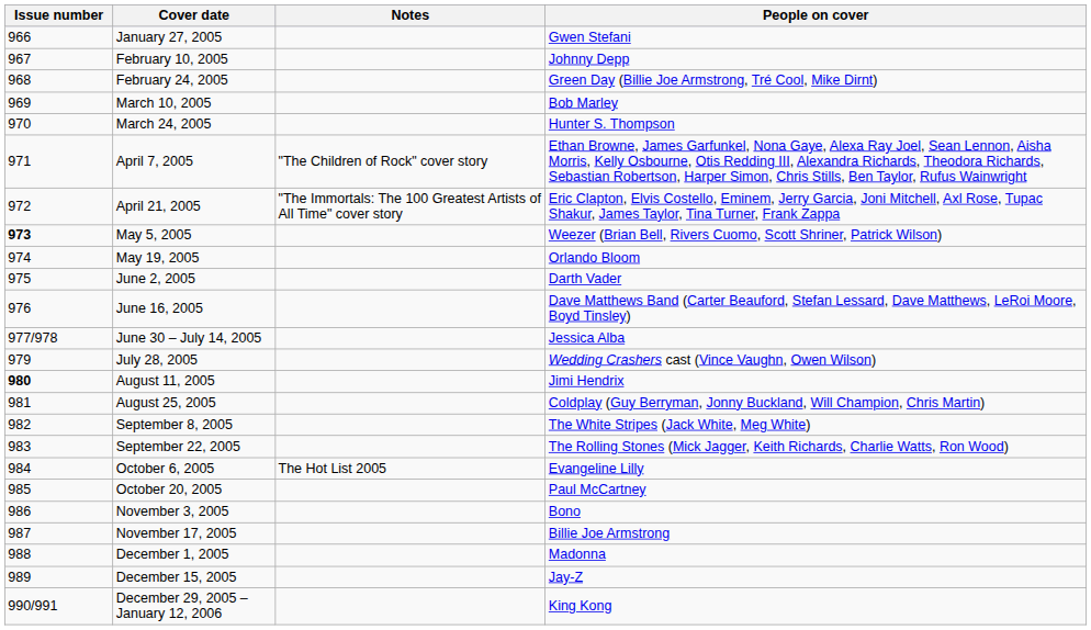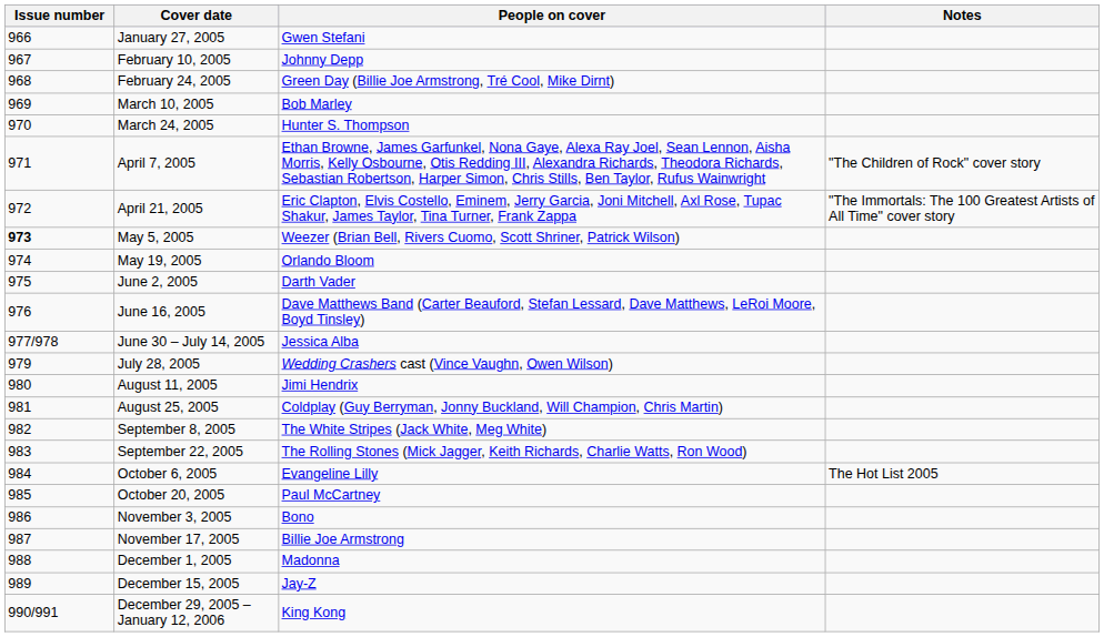 <table class="wikitable sortable" style="margin:auto;width:100%;">
 <tr style="background:#ccf;">
 <th style="width:10%;">Issue number</th>
 <th style="width:15%;">Cover date</th>
+<th style="width:50%;">People on cover</th>
 <th style="width:25%;">Notes</th>
-<th style="width:50%;">People on cover</th>
 </tr>
 <tr>
 <td>966</td>
 <td>January 27, 2005</td>
+<td><a href='#'>Gwen Stefani</a></td>
 <td></td>
-<td><a href='#'>Gwen Stefani</a></td>
 </tr>
 <tr>
 <td>967</td>
 <td>February 10, 2005</td>
+<td><a href='#'>Johnny Depp</a></td>
 <td></td>
-<td><a href='#'>Johnny Depp</a></td>
 </tr>
 <tr>
 <td>968</td>
 <td>February 24, 2005</td>
+<td><a href='#'>Green Day</a> (<a href='#'>Billie Joe Armstrong</a>, <a href='#'>Tré Cool</a>, <a href='#'>Mike Dirnt</a>)</td>
 <td></td>
-<td><a href='#'>Green Day</a> (<a href='#'>Billie Joe Armstrong</a>, <a href='#'>Tré Cool</a>, <a href='#'>Mike Dirnt</a>)</td>
 </tr>
 <tr>
 <td>969</td>
 <td>March 10, 2005</td>
+<td><a href='#'>Bob Marley</a></td>
 <td></td>
-<td><a href='#'>Bob Marley</a></td>
 </tr>
 <tr>
 <td>970</td>
 <td>March 24, 2005</td>
+<td><a href='#'>Hunter S. Thompson</a></td>
 <td></td>
-<td><a href='#'>Hunter S. Thompson</a></td>
 </tr>
 <tr>
 <td>971</td>
 <td>April 7, 2005</td>
+<td><a href='#'>Ethan Browne</a>, <a href='#'>James Garfunkel</a>, <a href='#'>Nona Gaye</a>, <a href='#'>Alexa Ray Joel</a>, <a href='#'>Sean Lennon</a>, <a href='#'>Aisha Morris</a>, <a href='#'>Kelly Osbourne</a>, <a href='#'>Otis Redding III</a>, <a href='#'>Alexandra Richards</a>, <a href='#'>Theodora Richards</a>, <a href='#'>Sebastian Robertson</a>, <a href='#'>Harper Simon</a>, <a href='#'>Chris Stills</a>, <a href='#'>Ben Taylor</a>, <a href='#'>Rufus Wainwright</a></td>
 <td>"The Children of Rock" cover story</td>
-<td><a href='#'>Ethan Browne</a>, <a href='#'>James Garfunkel</a>, <a href='#'>Nona Gaye</a>, <a href='#'>Alexa Ray Joel</a>, <a href='#'>Sean Lennon</a>, <a href='#'>Aisha Morris</a>, <a href='#'>Kelly Osbourne</a>, <a href='#'>Otis Redding III</a>, <a href='#'>Alexandra Richards</a>, <a href='#'>Theodora Richards</a>, <a href='#'>Sebastian Robertson</a>, <a href='#'>Harper Simon</a>, <a href='#'>Chris Stills</a>, <a href='#'>Ben Taylor</a>, <a href='#'>Rufus Wainwright</a></td>
 </tr>
 <tr>
 <td>972</td>
 <td>April 21, 2005</td>
+<td><a href='#'>Eric Clapton</a>, <a href='#'>Elvis Costello</a>, <a href='#'>Eminem</a>, <a href='#'>Jerry Garcia</a>, <a href='#'>Joni Mitchell</a>, <a href='#'>Axl Rose</a>, <a href='#'>Tupac Shakur</a>, <a href='#'>James Taylor</a>, <a href='#'>Tina Turner</a>, <a href='#'>Frank Zappa</a></td>
 <td>"The Immortals: The 100 Greatest Artists of All Time" cover story</td>
-<td><a href='#'>Eric Clapton</a>, <a href='#'>Elvis Costello</a>, <a href='#'>Eminem</a>, <a href='#'>Jerry Garcia</a>, <a href='#'>Joni Mitchell</a>, <a href='#'>Axl Rose</a>, <a href='#'>Tupac Shakur</a>, <a href='#'>James Taylor</a>, <a href='#'>Tina Turner</a>, <a href='#'>Frank Zappa</a></td>
 </tr>
 <tr>
 <td><strong>973</strong></td>
 <td>May 5, 2005</td>
+<td><a href='#'>Weezer</a> (<a href='#'>Brian Bell</a>, <a href='#'>Rivers Cuomo</a>, <a href='#'>Scott Shriner</a>, <a href='#'>Patrick Wilson</a>)</td>
 <td></td>
-<td><a href='#'>Weezer</a> (<a href='#'>Brian Bell</a>, <a href='#'>Rivers Cuomo</a>, <a href='#'>Scott Shriner</a>, <a href='#'>Patrick Wilson</a>)</td>
 </tr>
 <tr>
 <td>974</td>
 <td>May 19, 2005</td>
+<td><a href='#'>Orlando Bloom</a></td>
 <td></td>
-<td><a href='#'>Orlando Bloom</a></td>
 </tr>
 <tr>
 <td>975</td>
 <td>June 2, 2005</td>
+<td><a href='#'>Darth Vader</a></td>
 <td></td>
-<td><a href='#'>Darth Vader</a></td>
 </tr>
 <tr>
 <td>976</td>
 <td>June 16, 2005</td>
+<td><a href='#'>Dave Matthews Band</a> (<a href='#'>Carter Beauford</a>, <a href='#'>Stefan Lessard</a>, <a href='#'>Dave Matthews</a>, <a href='#'>LeRoi Moore</a>, <a href='#'>Boyd Tinsley</a>)</td>
 <td></td>
-<td><a href='#'>Dave Matthews Band</a> (<a href='#'>Carter Beauford</a>, <a href='#'>Stefan Lessard</a>, <a href='#'>Dave Matthews</a>, <a href='#'>LeRoi Moore</a>, <a href='#'>Boyd Tinsley</a>)</td>
 </tr>
 <tr>
 <td>977/978</td>
 <td>June 30 – July 14, 2005</td>
+<td><a href='#'>Jessica Alba</a></td>
 <td></td>
-<td><a href='#'>Jessica Alba</a></td>
 </tr>
 <tr>
 <td>979</td>
 <td>July 28, 2005</td>
+<td><em><a href='#'>Wedding Crashers</a></em> cast (<a href='#'>Vince Vaughn</a>, <a href='#'>Owen Wilson</a>)</td>
 <td></td>
-<td><em><a href='#'>Wedding Crashers</a></em> cast (<a href='#'>Vince Vaughn</a>, <a href='#'>Owen Wilson</a>)</td>
 </tr>
 <tr>
-<td><strong>980</strong></td>
+<td>980</td>
 <td>August 11, 2005</td>
+<td><a href='#'>Jimi Hendrix</a></td>
 <td></td>
-<td><a href='#'>Jimi Hendrix</a></td>
 </tr>
 <tr>
 <td>981</td>
 <td>August 25, 2005</td>
+<td><a href='#'>Coldplay</a> (<a href='#'>Guy Berryman</a>, <a href='#'>Jonny Buckland</a>, <a href='#'>Will Champion</a>, <a href='#'>Chris Martin</a>)</td>
 <td></td>
-<td><a href='#'>Coldplay</a> (<a href='#'>Guy Berryman</a>, <a href='#'>Jonny Buckland</a>, <a href='#'>Will Champion</a>, <a href='#'>Chris Martin</a>)</td>
 </tr>
 <tr>
 <td>982</td>
 <td>September 8, 2005</td>
+<td><a href='#'>The White Stripes</a> (<a href='#'>Jack White</a>, <a href='#'>Meg White</a>)</td>
 <td></td>
-<td><a href='#'>The White Stripes</a> (<a href='#'>Jack White</a>, <a href='#'>Meg White</a>)</td>
 </tr>
 <tr>
 <td>983</td>
 <td>September 22, 2005</td>
+<td><a href='#'>The Rolling Stones</a> (<a href='#'>Mick Jagger</a>, <a href='#'>Keith Richards</a>, <a href='#'>Charlie Watts</a>, <a href='#'>Ron Wood</a>)</td>
 <td></td>
-<td><a href='#'>The Rolling Stones</a> (<a href='#'>Mick Jagger</a>, <a href='#'>Keith Richards</a>, <a href='#'>Charlie Watts</a>, <a href='#'>Ron Wood</a>)</td>
 </tr>
 <tr>
 <td>984</td>
 <td>October 6, 2005</td>
+<td><a href='#'>Evangeline Lilly</a></td>
 <td>The Hot List 2005</td>
-<td><a href='#'>Evangeline Lilly</a></td>
 </tr>
 <tr>
 <td>985</td>
 <td>October 20, 2005</td>
+<td><a href='#'>Paul McCartney</a></td>
 <td></td>
-<td><a href='#'>Paul McCartney</a></td>
 </tr>
 <tr>
 <td>986</td>
 <td>November 3, 2005</td>
+<td><a href='#'>Bono</a></td>
 <td></td>
-<td><a href='#'>Bono</a></td>
 </tr>
 <tr>
 <td>987</td>
 <td>November 17, 2005</td>
+<td><a href='#'>Billie Joe Armstrong</a></td>
 <td></td>
-<td><a href='#'>Billie Joe Armstrong</a></td>
 </tr>
 <tr>
 <td>988</td>
 <td>December 1, 2005</td>
+<td><a href='#'>Madonna</a></td>
 <td></td>
-<td><a href='#'>Madonna</a></td>
 </tr>
 <tr>
 <td>989</td>
 <td>December 15, 2005</td>
+<td><a href='#'>Jay-Z</a></td>
 <td></td>
-<td><a href='#'>Jay-Z</a></td>
 </tr>
 <tr>
 <td>990/991</td>
 <td>December 29, 2005 – January 12, 2006</td>
+<td><a href='#'>King Kong</a></td>
 <td></td>
-<td><a href='#'>King Kong</a></td>
 </tr>
 </table>
